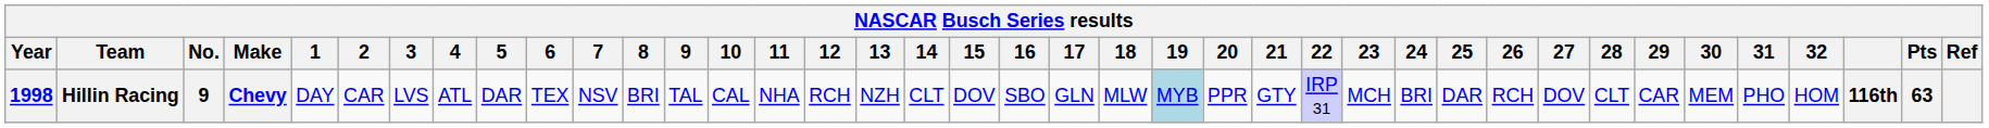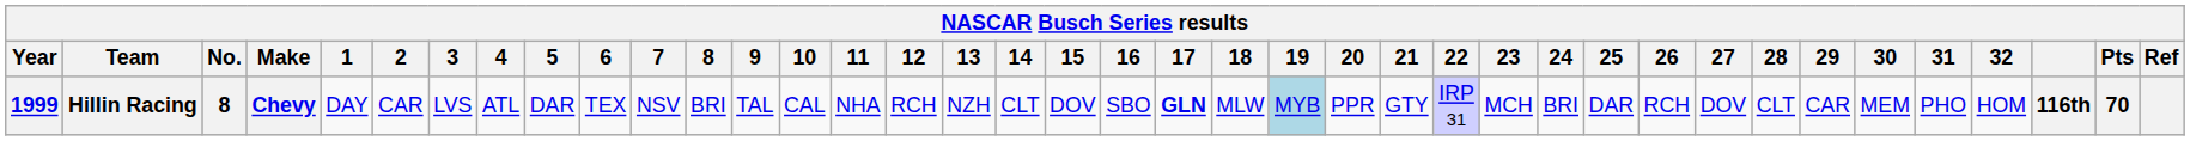 <table class="wikitable" style="text-align:center; font-size:75%">
 <tr>
 <th colspan=39><a href='#'>NASCAR</a> <a href='#'>Busch Series</a> results</th>
 </tr>
 <tr>
 <th>Year</th>
 <th>Team</th>
 <th>No.</th>
 <th>Make</th>
 <th>1</th>
 <th>2</th>
 <th>3</th>
 <th>4</th>
 <th>5</th>
 <th>6</th>
 <th>7</th>
 <th>8</th>
 <th>9</th>
 <th>10</th>
 <th>11</th>
 <th>12</th>
 <th>13</th>
 <th>14</th>
 <th>15</th>
 <th>16</th>
 <th>17</th>
 <th>18</th>
 <th>19</th>
 <th>20</th>
 <th>21</th>
 <th>22</th>
 <th>23</th>
 <th>24</th>
 <th>25</th>
 <th>26</th>
 <th>27</th>
 <th>28</th>
 <th>29</th>
 <th>30</th>
 <th>31</th>
 <th>32</th>
 <th></th>
 <th>Pts</th>
 <th>Ref</th>
 </tr>
 <tr>
-<th><a href='#'>1998</a></th>
+<th><a href='#'>1999</a></th>
 <th>Hillin Racing</th>
-<th>9</th>
+<th>8</th>
 <th><a href='#'>Chevy</a></th>
 <td><a href='#'>DAY</a></td>
 <td><a href='#'>CAR</a></td>
 <td><a href='#'>LVS</a></td>
 <td><a href='#'>ATL</a></td>
 <td><a href='#'>DAR</a></td>
 <td><a href='#'>TEX</a></td>
 <td><a href='#'>NSV</a></td>
 <td><a href='#'>BRI</a></td>
 <td><a href='#'>TAL</a></td>
 <td><a href='#'>CAL</a></td>
 <td><a href='#'>NHA</a></td>
 <td><a href='#'>RCH</a></td>
 <td><a href='#'>NZH</a></td>
 <td><a href='#'>CLT</a></td>
 <td><a href='#'>DOV</a></td>
 <td><a href='#'>SBO</a></td>
-<td><a href='#'>GLN</a></td>
+<td><strong><a href='#'>GLN</a></strong></td>
 <td><a href='#'>MLW</a></td>
 <td style="background: lightblue;"><a href='#'>MYB</a></td>
 <td><a href='#'>PPR</a></td>
 <td><a href='#'>GTY</a></td>
 <td style="background:#CFCFFF;"><a href='#'>IRP</a><br><small>31</small></td>
 <td><a href='#'>MCH</a></td>
 <td><a href='#'>BRI</a></td>
 <td><a href='#'>DAR</a></td>
 <td><a href='#'>RCH</a></td>
 <td><a href='#'>DOV</a></td>
 <td><a href='#'>CLT</a></td>
 <td><a href='#'>CAR</a></td>
 <td><a href='#'>MEM</a></td>
 <td><a href='#'>PHO</a></td>
 <td><a href='#'>HOM</a></td>
 <th>116th</th>
-<th>63</th>
+<th>70</th>
 <th></th>
 </tr>
 </table>
